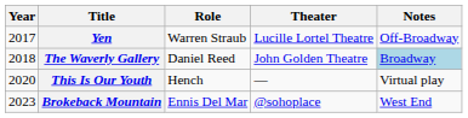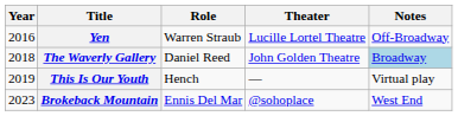 <table class="wikitable plainrowheaders">
 <tr>
 <th scope="col">Year</th>
 <th scope="col">Title</th>
 <th scope="col">Role</th>
 <th scope="col">Theater</th>
 <th class="unsortable">Notes</th>
 </tr>
 <tr>
-<td>2017</td>
+<td>2016</td>
 <th scope="row"><em><a href='#'>Yen</a></em></th>
 <td>Warren Straub</td>
 <td><a href='#'>Lucille Lortel Theatre</a></td>
 <td><a href='#'>Off-Broadway</a></td>
 </tr>
 <tr>
 <td>2018</td>
 <th scope="row"><em><a href='#'>The Waverly Gallery</a></em></th>
 <td>Daniel Reed</td>
 <td><a href='#'>John Golden Theatre</a></td>
 <td style="background: lightblue;"><a href='#'>Broadway</a></td>
 </tr>
 <tr>
-<td>2020</td>
+<td>2019</td>
 <th scope="row"><em><a href='#'>This Is Our Youth</a></em></th>
 <td>Hench</td>
 <td>—</td>
 <td>Virtual play</td>
 </tr>
 <tr>
 <td>2023</td>
 <th scope="row"><em><a href='#'>Brokeback Mountain</a></em></th>
 <td><a href='#'>Ennis Del Mar</a></td>
 <td><a href='#'>@sohoplace</a></td>
 <td><a href='#'>West End</a></td>
 </tr>
 </table>
